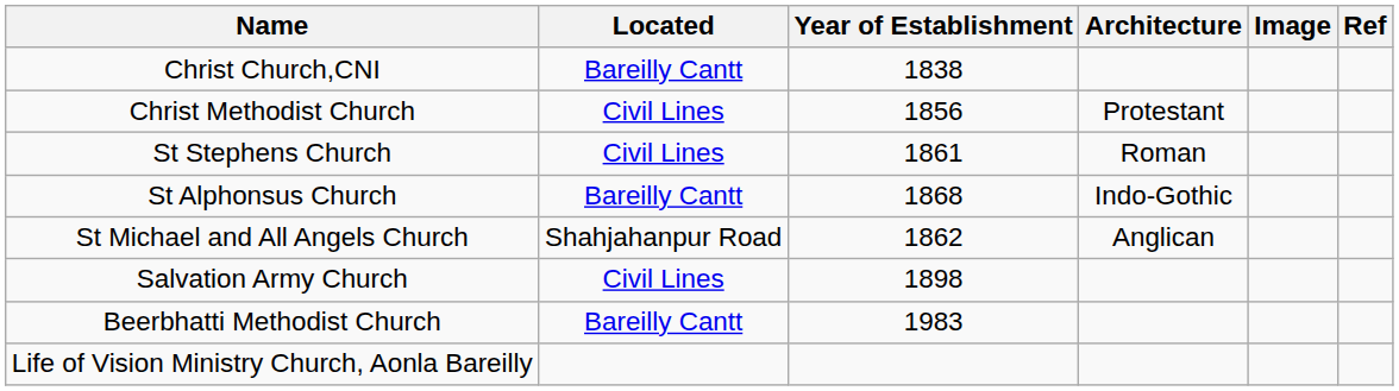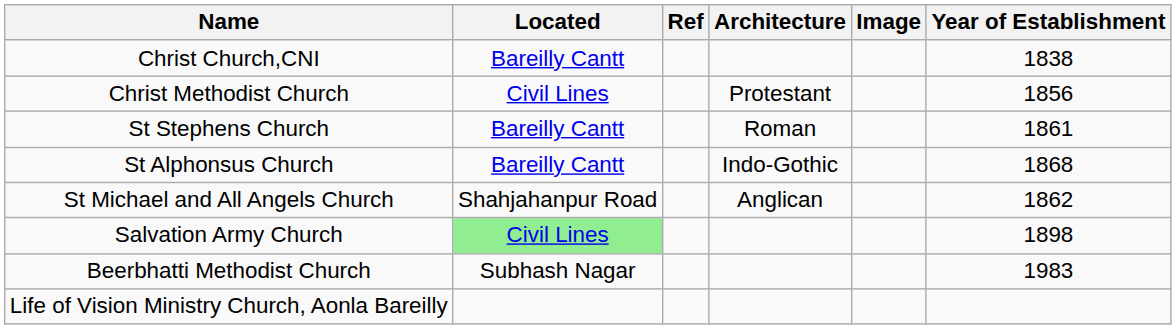 <table class="wikitable">
 <tr align=center>
 <th>Name</th>
 <th>Located</th>
-<th>Year of Establishment</th>
+<th>Ref</th>
 <th>Architecture</th>
 <th>Image</th>
-<th>Ref</th>
+<th>Year of Establishment</th>
 </tr>
 <tr align=center>
 <td>Christ Church,CNI</td>
 <td><a href='#'>Bareilly Cantt</a></td>
-<td>1838</td>
 <td></td>
 <td></td>
 <td></td>
+<td>1838</td>
 </tr>
 <tr align=center>
 <td>Christ Methodist Church</td>
 <td><a href='#'>Civil Lines</a></td>
-<td>1856</td>
+<td></td>
 <td>Protestant</td>
 <td></td>
-<td></td>
+<td>1856</td>
 </tr>
 <tr align=center>
 <td>St Stephens Church</td>
-<td><a href='#'>Civil Lines</a></td>
-<td>1861</td>
+<td><a href='#'>Bareilly Cantt</a></td>
+<td></td>
 <td>Roman</td>
 <td></td>
-<td></td>
+<td>1861</td>
 </tr>
 <tr align=center>
 <td>St Alphonsus Church</td>
 <td><a href='#'>Bareilly Cantt</a></td>
-<td>1868</td>
+<td></td>
 <td>Indo-Gothic</td>
 <td></td>
-<td></td>
+<td>1868</td>
 </tr>
 <tr align=center>
 <td>St Michael and All Angels Church</td>
 <td>Shahjahanpur Road</td>
-<td>1862</td>
+<td></td>
 <td>Anglican</td>
 <td></td>
-<td></td>
+<td>1862</td>
 </tr>
 <tr align=center>
 <td>Salvation Army Church</td>
-<td><a href='#'>Civil Lines</a></td>
-<td>1898</td>
+<td style="background: lightgreen;"><a href='#'>Civil Lines</a></td>
 <td></td>
 <td></td>
 <td></td>
+<td>1898</td>
 </tr>
 <tr align=center>
 <td>Beerbhatti Methodist Church</td>
-<td><a href='#'>Bareilly Cantt</a></td>
-<td>1983</td>
+<td>Subhash Nagar</td>
 <td></td>
 <td></td>
 <td></td>
+<td>1983</td>
 </tr>
 <tr align=center>
 <td>Life of Vision Ministry Church, Aonla Bareilly</td>
 <td></td>
 <td></td>
 <td></td>
 <td></td>
 <td></td>
 </tr>
 </table>
